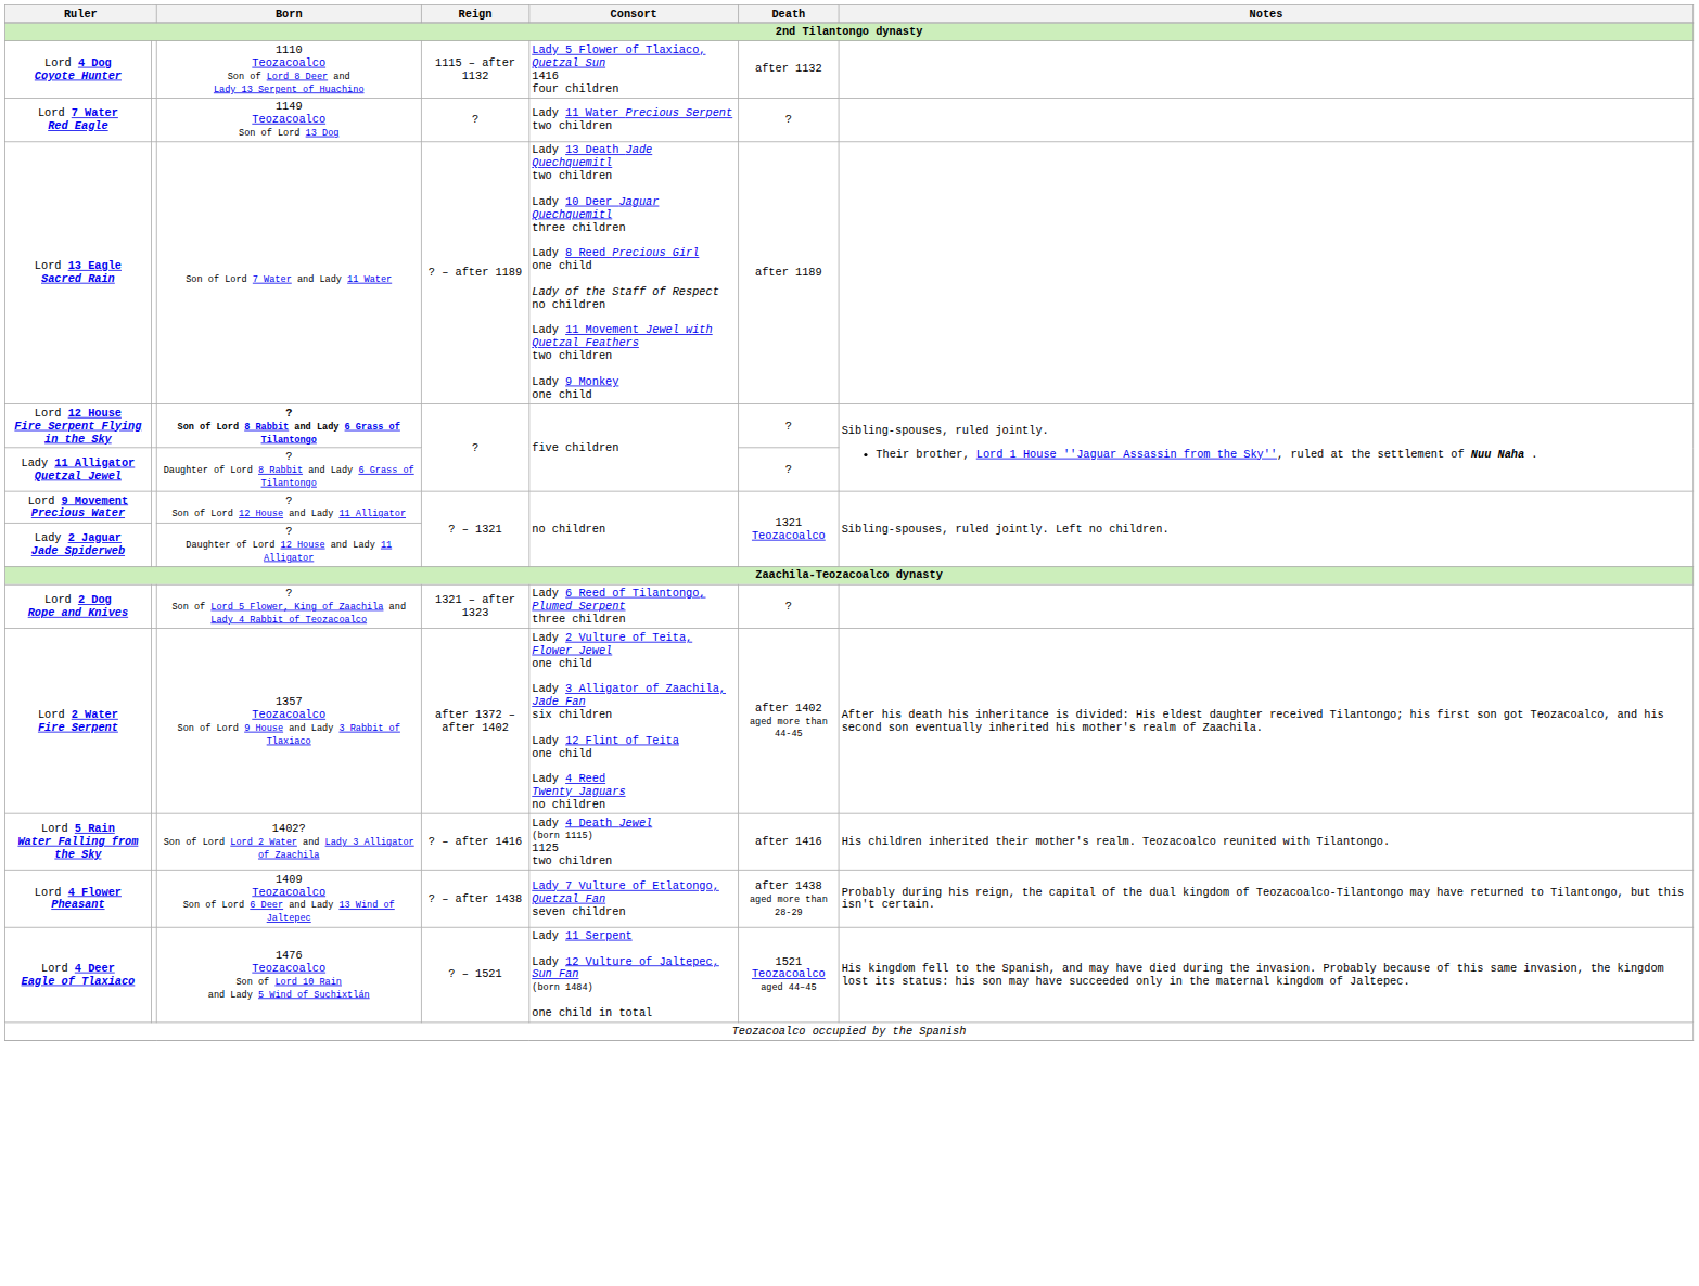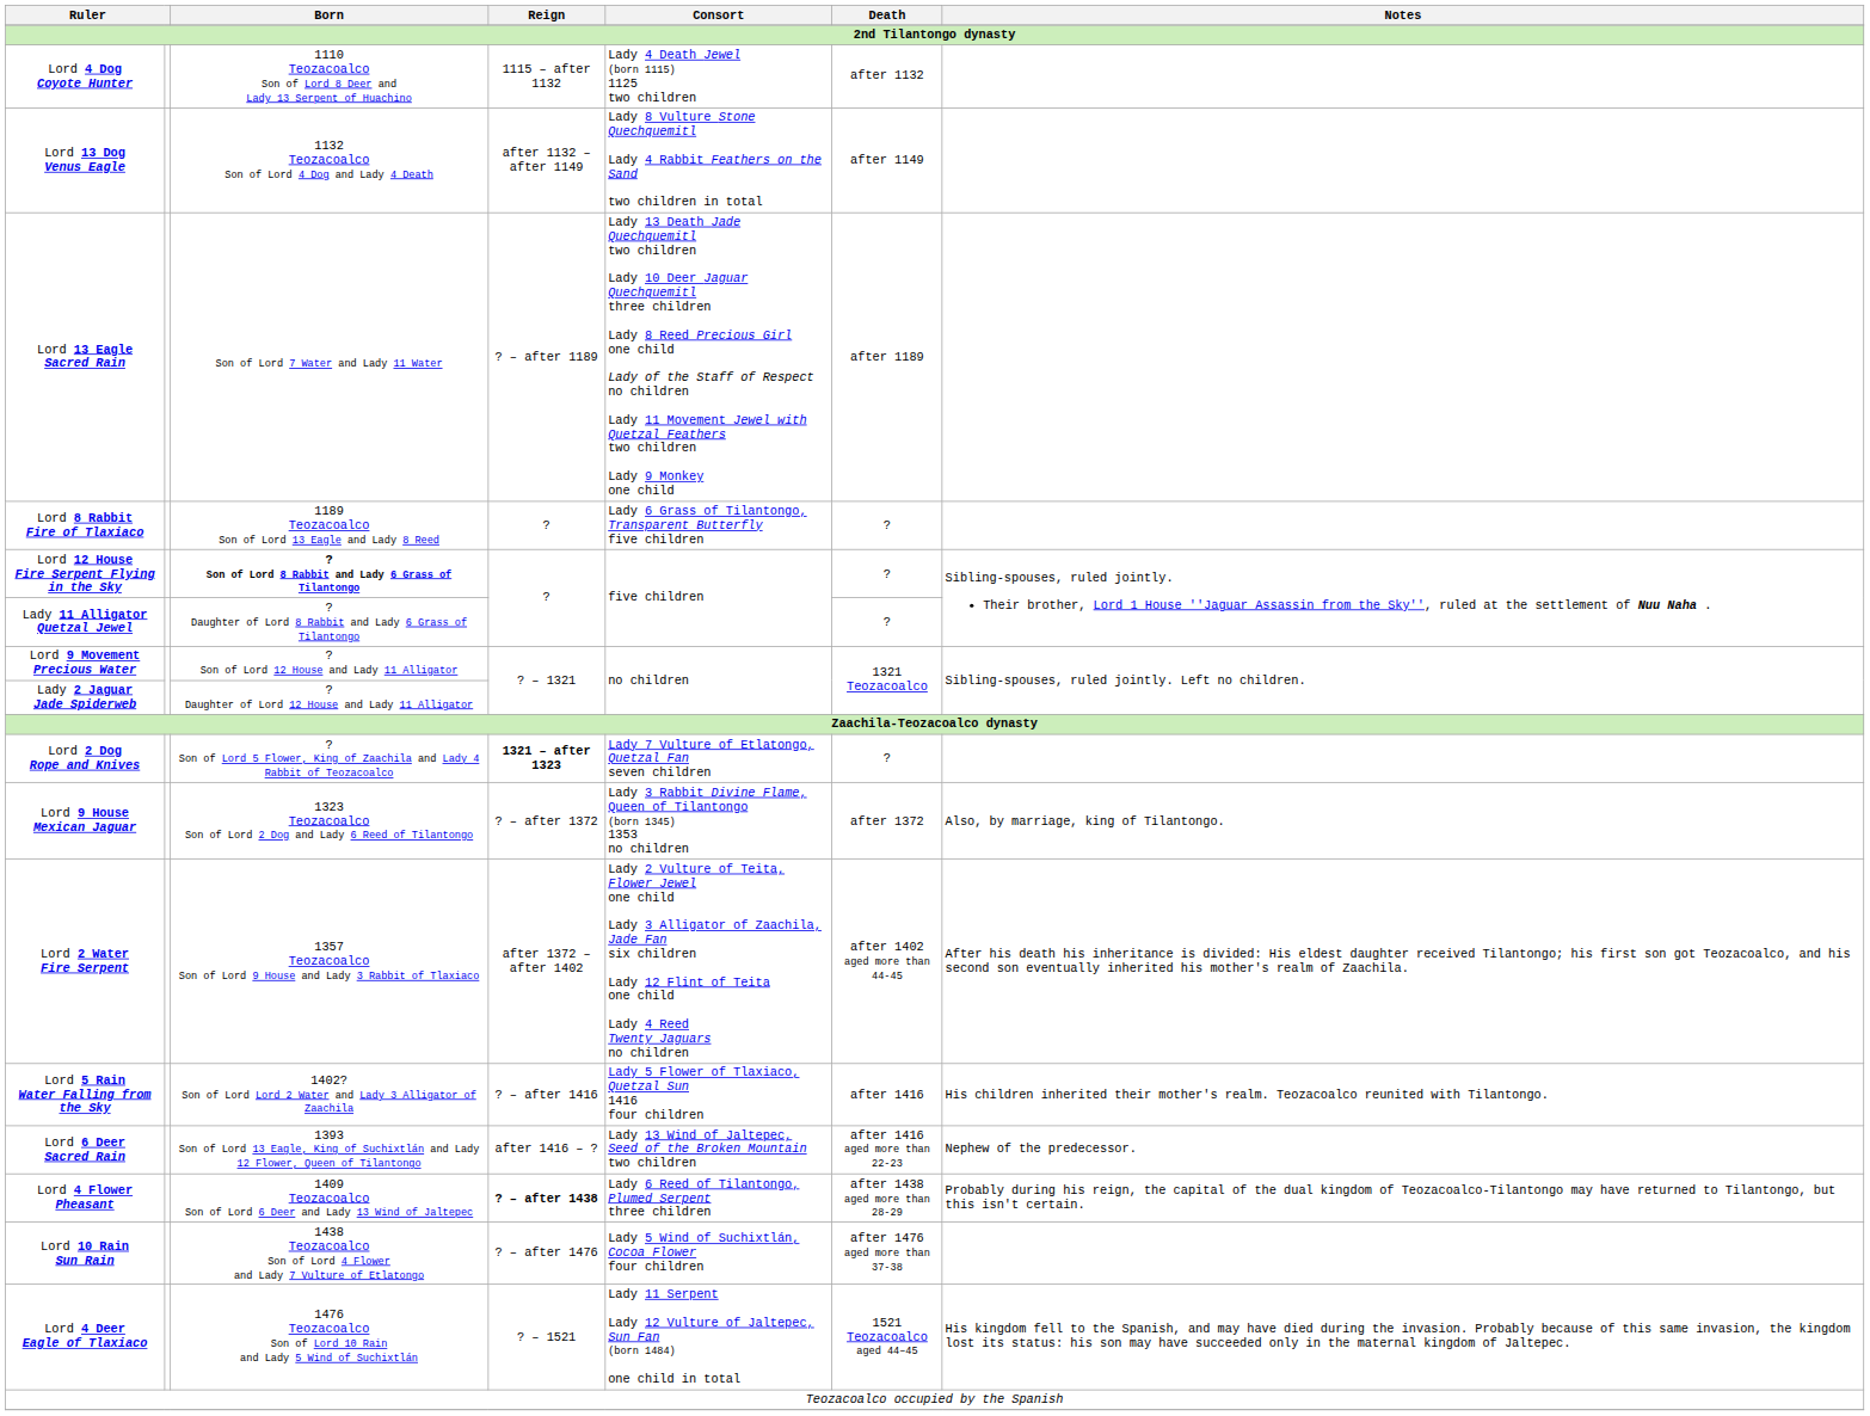 <table class="wikitable">
 <tr>
 <th colspan=2>Ruler</th>
 <th>Born</th>
 <th>Reign</th>
 <th>Consort</th>
 <th>Death</th>
 <th>Notes</th>
 </tr>
 <tr>
 </tr>
 <tr bgcolor=#ceb>
 <td align="center" colspan="7"><strong>2nd Tilantongo dynasty</strong></td>
 </tr>
 <tr bgcolor=#fff>
 <td align="center">Lord <strong><a href='#'>4 Dog<br><em>Coyote Hunter</em></a></strong></td>
 <td></td>
 <td align="center">1110<br><a href='#'>Teozacoalco</a><br><small>Son of <a href='#'>Lord 8 Deer</a> and<br> <a href='#'>Lady 13 Serpent of Huachino</a></small></td>
 <td align="center">1115 – after 1132</td>
-<td><a href='#'>Lady 5 Flower of Tlaxiaco,<br><em>Quetzal Sun</em></a><br>1416<br>four children</td>
+<td>Lady <a href='#'>4 Death <em>Jewel</em></a><br><small>(born 1115)</small><br>1125<br>two children</td>
 <td align="center">after 1132</td>
 <td></td>
 </tr>
 <tr bgcolor=#fff>
-<td align="center">Lord <strong><a href='#'>7 Water<br><em>Red Eagle</em></a></strong></td>
+<td align="center">Lord <strong><a href='#'>13 Dog<br><em>Venus Eagle</em></a></strong></td>
 <td></td>
-<td align="center">1149<br><a href='#'>Teozacoalco</a><br><small>Son of Lord <a href='#'>13 Dog</a></small></td>
-<td align="center">?</td>
-<td>Lady <a href='#'>11 Water <em>Precious Serpent</em></a><br>two children</td>
-<td align="center">?</td>
+<td align="center">1132<br><a href='#'>Teozacoalco</a><br><small>Son of Lord <a href='#'>4 Dog</a> and Lady <a href='#'>4 Death</a></small></td>
+<td align="center">after 1132 – after 1149</td>
+<td>Lady <a href='#'>8 Vulture <em>Stone Quechquemitl</em></a><br><br>Lady <a href='#'>4 Rabbit <em>Feathers on the Sand</em></a><br><br>two children in total</td>
+<td align="center">after 1149</td>
 <td></td>
 </tr>
 <tr bgcolor=#fff>
 <td align="center">Lord <strong><a href='#'>13 Eagle<br><em>Sacred Rain</em></a></strong></td>
 <td></td>
 <td align="center"><br><small>Son of Lord <a href='#'>7 Water</a> and Lady <a href='#'>11 Water</a></small></td>
 <td align="center">? – after 1189</td>
 <td>Lady <a href='#'>13 Death <em>Jade Quechquemitl</em></a><br>two children<br><br>Lady <a href='#'>10 Deer <em>Jaguar Quechquemitl</em></a><br>three children<br><br>Lady <a href='#'>8 Reed <em>Precious Girl</em></a><br>one child<br><br><em>Lady of the Staff of Respect</em><br>no children<br><br>Lady <a href='#'>11 Movement <em>Jewel with Quetzal Feathers</em></a><br>two children<br><br>Lady <a href='#'>9 Monkey</a><br>one child</td>
 <td align="center">after 1189</td>
+<td></td>
+</tr>
+<tr bgcolor=#fff>
+<td align="center">Lord <strong><a href='#'>8 Rabbit<br><em>Fire of Tlaxiaco</em></a></strong></td>
+<td></td>
+<td align="center">1189<br><a href='#'>Teozacoalco</a><br><small>Son of Lord <a href='#'>13 Eagle</a> and Lady <a href='#'>8 Reed</a></small></td>
+<td align="center">?</td>
+<td>Lady <a href='#'>6 Grass of Tilantongo,<br><em>Transparent Butterfly</em></a><br>five children</td>
+<td align="center">?</td>
 <td></td>
 </tr>
 <tr bgcolor=#fff>
 <td align="center">Lord <strong><a href='#'>12 House<br><em>Fire Serpent Flying in the Sky</em></a></strong></td>
 <td></td>
 <td align="center"><strong>?<br><small>Son of Lord <a href='#'>8 Rabbit</a> and Lady <a href='#'>6 Grass of Tilantongo</a></small></strong></td>
 <td align="center" rowspan="2">?</td>
 <td rowspan="2">five children</td>
 <td align="center">?</td>
 <td rowspan="2">Sibling-spouses, ruled jointly.<br><ul><li>Their brother, <a href='#'>Lord 1 House ''Jaguar Assassin from the Sky''</a>, ruled at the settlement of <strong> <em>Nuu Naha</em> </strong>.</li></ul></td>
 </tr>
 <tr bgcolor=#fff>
 <td align="center">Lady <strong><a href='#'>11 Alligator<br><em>Quetzal Jewel</em></a></strong></td>
 <td></td>
 <td align="center">?<br><small>Daughter of Lord <a href='#'>8 Rabbit</a> and Lady <a href='#'>6 Grass of Tilantongo</a></small></td>
 <td align="center">?</td>
 </tr>
 <tr bgcolor=#fff>
 <td align="center">Lord <strong><a href='#'>9 Movement<br><em>Precious Water</em></a></strong></td>
 <td rowspan="2"></td>
 <td align="center">?<br><small>Son of Lord <a href='#'>12 House</a> and Lady <a href='#'>11 Alligator</a></small></td>
 <td align="center" rowspan="2">? – 1321</td>
 <td rowspan="2">no children</td>
 <td align="center" rowspan="2">1321<br><a href='#'>Teozacoalco</a></td>
 <td rowspan="2">Sibling-spouses, ruled jointly. Left no children.</td>
 </tr>
 <tr bgcolor=#fff>
 <td align="center">Lady <strong><a href='#'>2 Jaguar<br><em>Jade Spiderweb</em></a></strong></td>
 <td align="center">?<br><small>Daughter of Lord <a href='#'>12 House</a> and Lady <a href='#'>11 Alligator</a></small></td>
 </tr>
 <tr bgcolor=#ceb>
 <td align="center" colspan="7"><strong>Zaachila-Teozacoalco dynasty</strong></td>
 </tr>
 <tr bgcolor=#fff>
 <td align="center">Lord <strong><a href='#'>2 Dog<br><em>Rope and Knives</em></a></strong></td>
 <td></td>
 <td align="center">?<br><small>Son of <a href='#'>Lord 5 Flower, King of Zaachila</a> and <a href='#'>Lady 4 Rabbit of Teozacoalco</a></small></td>
-<td align="center">1321 – after 1323</td>
-<td>Lady <a href='#'>6 Reed of Tilantongo,<br><em>Plumed Serpent</em></a><br>three children</td>
+<td align="center"><strong>1321 – after 1323</strong></td>
+<td><a href='#'>Lady 7 Vulture of Etlatongo,<br><em>Quetzal Fan</em></a><br>seven children</td>
 <td align="center">?</td>
 <td></td>
+</tr>
+<tr bgcolor=#fff>
+<td align="center">Lord <strong><a href='#'>9 House<br><em>Mexican Jaguar</em></a></strong></td>
+<td></td>
+<td align="center">1323<br><a href='#'>Teozacoalco</a><br><small>Son of Lord <a href='#'>2 Dog</a> and Lady <a href='#'>6 Reed of Tilantongo</a></small></td>
+<td align="center">? – after 1372</td>
+<td>Lady <a href='#'>3 Rabbit <em>Divine Flame</em>,<br>Queen of Tilantongo</a><br><small>(born 1345)</small><br>1353<br>no children</td>
+<td align="center">after 1372</td>
+<td>Also, by marriage, king of Tilantongo.</td>
 </tr>
 <tr bgcolor=#fff>
 <td align="center">Lord <strong><a href='#'>2 Water<br><em>Fire Serpent</em></a></strong></td>
 <td></td>
 <td align="center">1357<br><a href='#'>Teozacoalco</a><br><small>Son of Lord <a href='#'>9 House</a> and Lady <a href='#'>3 Rabbit of Tlaxiaco</a></small></td>
 <td align="center">after 1372 – after 1402</td>
 <td>Lady <a href='#'>2 Vulture of Teita,<br><em>Flower Jewel</em></a><br>one child<br><br>Lady <a href='#'>3 Alligator of Zaachila,<br><em>Jade Fan</em></a><br>six children<br><br>Lady <a href='#'>12 Flint of Teita</a><br>one child<br><br>Lady <a href='#'>4 Reed<br><em>Twenty Jaguars</em></a><br>no children</td>
 <td align="center">after 1402<br><small>aged more than 44-45</small></td>
 <td>After his death his inheritance is divided: His eldest daughter received Tilantongo; his first son got Teozacoalco, and his second son eventually inherited his mother's realm of Zaachila.</td>
 </tr>
 <tr bgcolor=#fff>
 <td align="center">Lord <strong><a href='#'>5 Rain<br><em>Water Falling from the Sky</em></a></strong></td>
 <td></td>
 <td align="center">1402?<br><small>Son of Lord <a href='#'>Lord 2 Water</a> and <a href='#'>Lady 3 Alligator of Zaachila</a></small></td>
 <td align="center">? – after 1416</td>
-<td>Lady <a href='#'>4 Death <em>Jewel</em></a><br><small>(born 1115)</small><br>1125<br>two children</td>
+<td><a href='#'>Lady 5 Flower of Tlaxiaco,<br><em>Quetzal Sun</em></a><br>1416<br>four children</td>
 <td align="center">after 1416</td>
 <td>His children inherited their mother's realm. Teozacoalco reunited with Tilantongo.</td>
+</tr>
+<tr bgcolor=#fff>
+<td align="center">Lord <strong><a href='#'>6 Deer<br><em>Sacred Rain</em></a></strong></td>
+<td></td>
+<td align="center">1393<br><small>Son of Lord <a href='#'>13 Eagle, King of Suchixtlán</a> and Lady <a href='#'>12 Flower, Queen of Tilantongo</a></small></td>
+<td align="center">after 1416 – ?</td>
+<td>Lady <a href='#'>13 Wind of Jaltepec,<br><em>Seed of the Broken Mountain</em></a><br>two children</td>
+<td align="center">after 1416<br><small>aged more than 22-23</small></td>
+<td>Nephew of the predecessor.</td>
 </tr>
 <tr bgcolor=#fff>
 <td align="center">Lord <strong><a href='#'>4 Flower<br><em>Pheasant</em></a></strong></td>
 <td></td>
 <td align="center">1409<br><a href='#'>Teozacoalco</a><br><small>Son of Lord <a href='#'>6 Deer</a> and Lady <a href='#'>13 Wind of Jaltepec</a></small></td>
-<td align="center">? – after 1438</td>
-<td><a href='#'>Lady 7 Vulture of Etlatongo,<br><em>Quetzal Fan</em></a><br>seven children</td>
+<td align="center"><strong>? – after 1438</strong></td>
+<td>Lady <a href='#'>6 Reed of Tilantongo,<br><em>Plumed Serpent</em></a><br>three children</td>
 <td align="center">after 1438<br><small>aged more than 28-29</small></td>
 <td>Probably during his reign, the capital of the dual kingdom of Teozacoalco-Tilantongo may have returned to Tilantongo, but this isn't certain.</td>
+</tr>
+<tr bgcolor=#fff>
+<td align="center">Lord <strong><a href='#'>10 Rain<br><em>Sun Rain</em></a></strong></td>
+<td></td>
+<td align="center">1438<br><a href='#'>Teozacoalco</a><br><small>Son of Lord <a href='#'>4 Flower</a><br>and Lady <a href='#'>7 Vulture of Etlatongo</a></small></td>
+<td align="center">? – after 1476</td>
+<td>Lady <a href='#'>5 Wind of Suchixtlán,<br><em>Cocoa Flower</em></a><br>four children</td>
+<td align="center">after 1476<br><small>aged more than 37-38</small></td>
+<td></td>
 </tr>
 <tr bgcolor=#fff>
 <td align="center">Lord <strong><a href='#'>4 Deer<br><em>Eagle of Tlaxiaco</em></a></strong></td>
 <td></td>
 <td align="center">1476<br><a href='#'>Teozacoalco</a><br><small>Son of <a href='#'>Lord 10 Rain</a><br>and Lady <a href='#'>5 Wind of Suchixtlán</a></small></td>
 <td align="center">? – 1521</td>
 <td>Lady <a href='#'>11 Serpent</a><br><br>Lady <a href='#'>12 Vulture of Jaltepec,<br><em>Sun Fan</em></a><br><small>(born 1484)</small><br><br>one child in total</td>
 <td align="center">1521<br><a href='#'>Teozacoalco</a><br><small>aged 44–45</small></td>
 <td>His kingdom fell to the Spanish, and may have died during the invasion. Probably because of this same invasion, the kingdom lost its status: his son may have succeeded only in the maternal kingdom of Jaltepec.</td>
 </tr>
 <tr bgcolor=#fff>
 <td align="center" colspan="7"><em>Teozacoalco occupied by the Spanish</em></td>
 </tr>
 <tr>
 </tr>
 </table>
